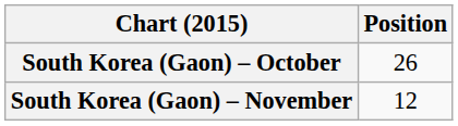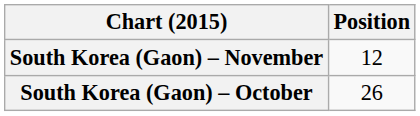 <table class="wikitable plainrowheaders">
 <tr>
 <th>Chart (2015)</th>
 <th>Position</th>
 </tr>
 <tr>
+<th scope="row">South Korea (Gaon) – November</th>
+<td style="text-align:center;">12</td>
+</tr>
+<tr>
 <th scope="row">South Korea (Gaon) – October</th>
 <td style="text-align:center;">26</td>
 </tr>
-<tr>
-<th scope="row">South Korea (Gaon) – November</th>
-<td style="text-align:center;">12</td>
-</tr>
 </table>
